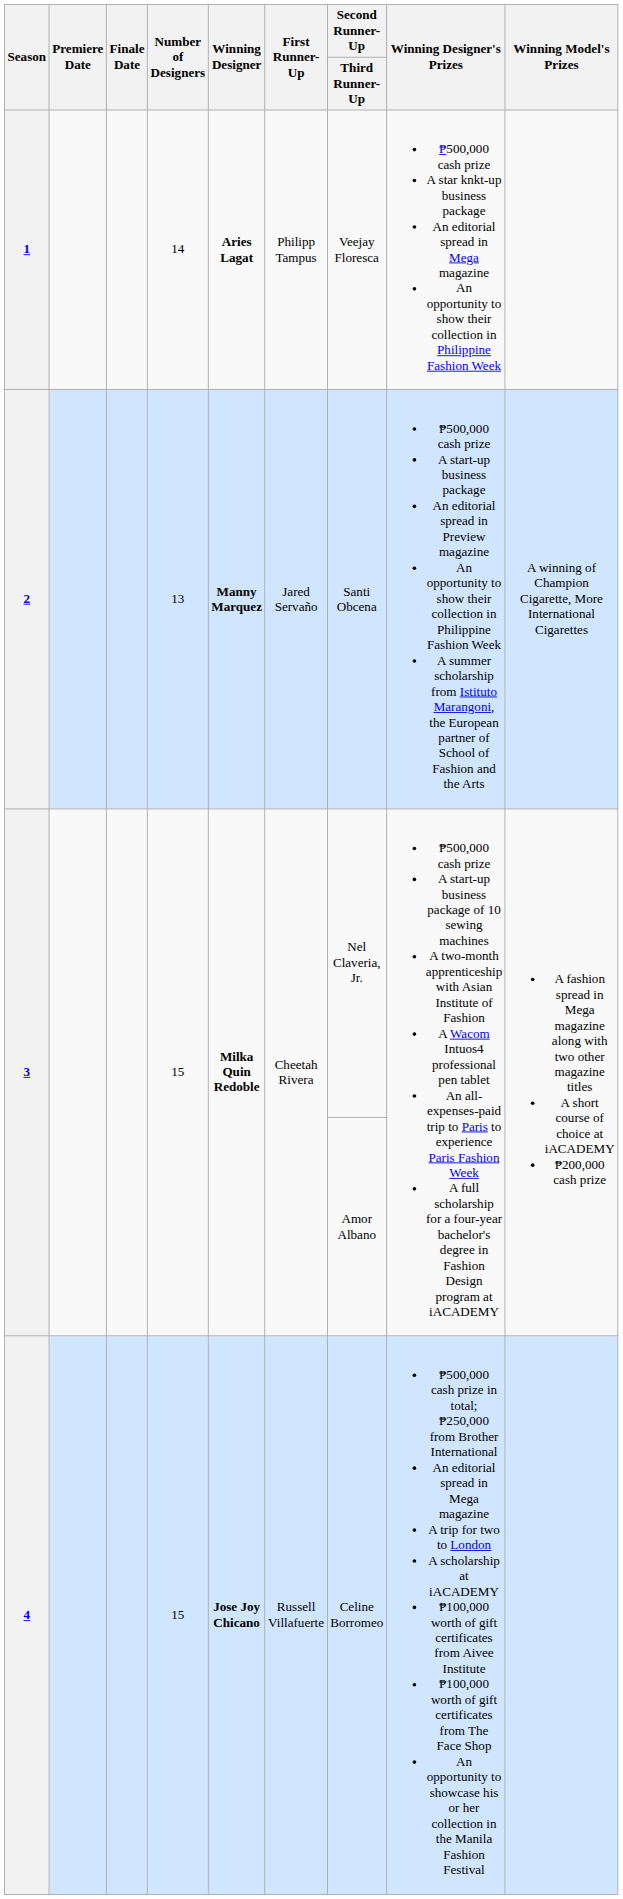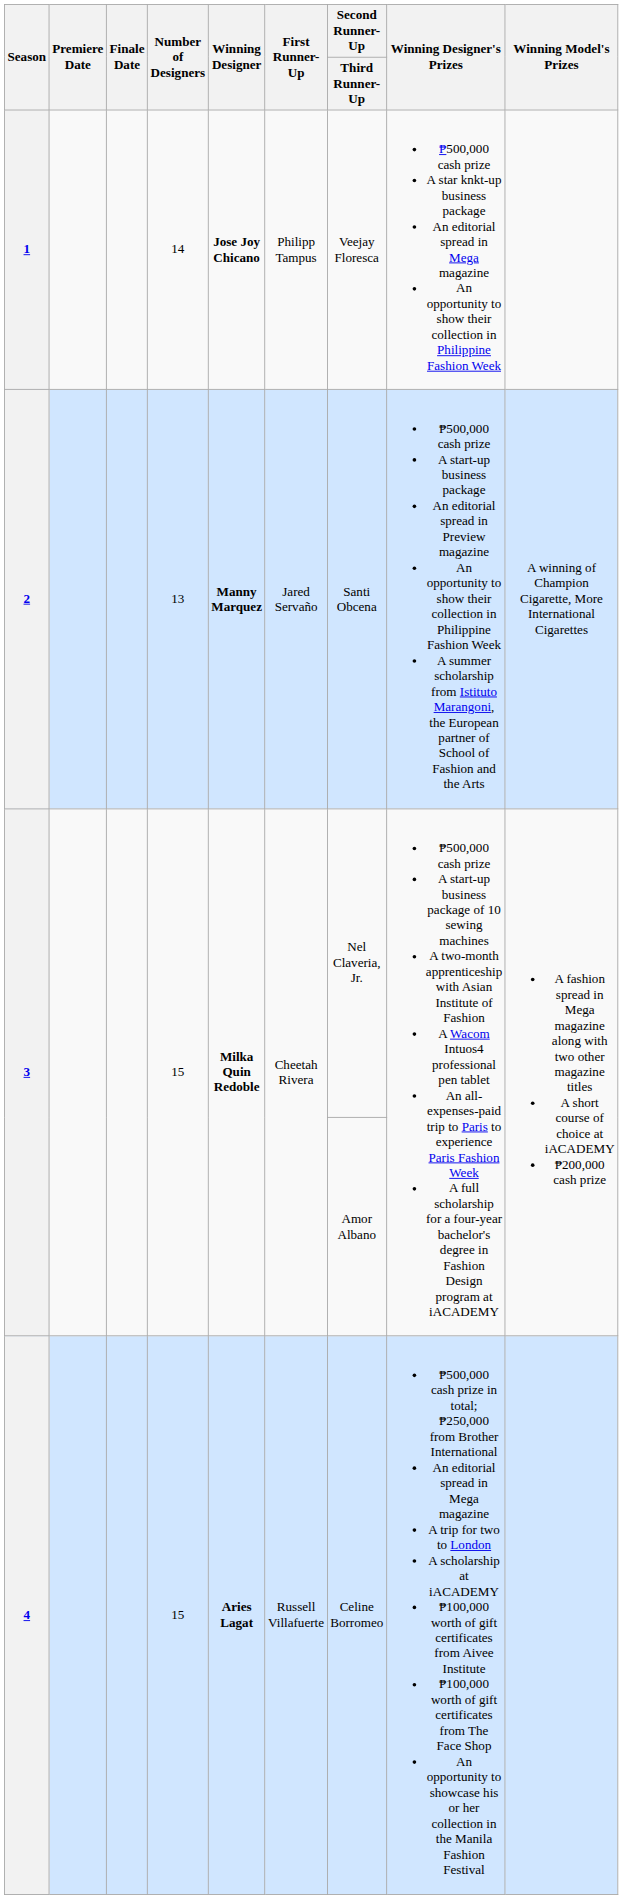 <table class="wikitable" style="font-size:90%; width:100%; text-align:center">
 <tr>
 <th style="width:5%" rowspan=2>Season</th>
 <th style="width:11%" rowspan='2'>Premiere Date</th>
 <th style="width:11%" rowspan='2'>Finale Date</th>
 <th style="width:5%" rowspan='2'>Number of Designers</th>
 <th style="width:11%" rowspan='2'>Winning Designer</th>
 <th style="width:11%" rowspan='2'>First Runner-Up</th>
 <th style="width:11%">Second Runner-Up</th>
 <th style="width:20%" rowspan='2'>Winning Designer's Prizes</th>
 <th style="width:20%" rowspan='2'>Winning Model's Prizes</th>
 </tr>
 <tr>
 <th style="width:12%">Third Runner-Up</th>
 </tr>
 <tr>
 <th><strong><a href='#'>1</a></strong></th>
 <td></td>
 <td></td>
 <td>14</td>
-<td><strong>Aries Lagat</strong></td>
+<td><strong>Jose Joy Chicano</strong></td>
 <td>Philipp Tampus</td>
 <td>Veejay Floresca</td>
 <td><br><ul><li><a href='#'>₱</a>500,000 cash prize</li><li>A star knkt-up business package</li><li>An editorial spread in <a href='#'>Mega</a> magazine</li><li>An opportunity to show their collection in <a href='#'>Philippine Fashion Week</a></li></ul></td>
 <td></td>
 </tr>
 <tr style="background: #D0E6FF">
 <th><strong><a href='#'>2</a></strong></th>
 <td></td>
 <td></td>
 <td>13</td>
 <td><strong>Manny Marquez</strong></td>
 <td>Jared Servaño</td>
 <td>Santi Obcena</td>
 <td><br><ul><li>₱500,000 cash prize</li><li>A start-up business package</li><li>An editorial spread in Preview magazine</li><li>An opportunity to show their collection in Philippine Fashion Week</li><li>A summer scholarship from <a href='#'>Istituto Marangoni</a>, the European partner of School of Fashion and the Arts</li></ul></td>
 <td>A winning of Champion Cigarette, More International Cigarettes</td>
 </tr>
 <tr>
 <th rowspan='2'><strong><a href='#'>3</a></strong></th>
 <td rowspan='2'></td>
 <td rowspan='2'></td>
 <td rowspan='2'>15</td>
 <td rowspan='2'><strong>Milka Quin Redoble</strong></td>
 <td rowspan='2'>Cheetah Rivera</td>
 <td>Nel Claveria, Jr.</td>
 <td rowspan='2'><br><ul><li>₱500,000 cash prize</li><li>A start-up business package of 10 sewing machines</li><li>A two-month apprenticeship with Asian Institute of Fashion</li><li>A <a href='#'>Wacom</a> Intuos4 professional pen tablet</li><li>An all-expenses-paid trip to <a href='#'>Paris</a> to experience <a href='#'>Paris Fashion Week</a></li><li>A full scholarship for a four-year bachelor's degree in Fashion Design program at iACADEMY</li></ul></td>
 <td rowspan='2'><br><ul><li>A fashion spread in Mega magazine along with two other magazine titles</li><li>A short course of choice at iACADEMY</li><li>₱200,000 cash prize</li></ul></td>
 </tr>
 <tr>
 <td>Amor Albano</td>
 </tr>
 <tr style="background: #D0E6FF">
 <th><strong><a href='#'>4</a></strong></th>
 <td></td>
 <td></td>
 <td>15</td>
-<td><strong>Jose Joy Chicano</strong></td>
+<td><strong>Aries Lagat</strong></td>
 <td>Russell Villafuerte</td>
 <td>Celine Borromeo</td>
 <td><br><ul><li>₱500,000 cash prize in total; ₱250,000 from Brother International</li><li>An editorial spread in Mega magazine</li><li>A trip for two to <a href='#'>London</a></li><li>A scholarship at iACADEMY</li><li>₱100,000 worth of gift certificates from Aivee Institute</li><li>₱100,000 worth of gift certificates from The Face Shop</li><li>An opportunity to showcase his or her collection in the Manila Fashion Festival</li></ul></td>
 <td></td>
 </tr>
 </table>
